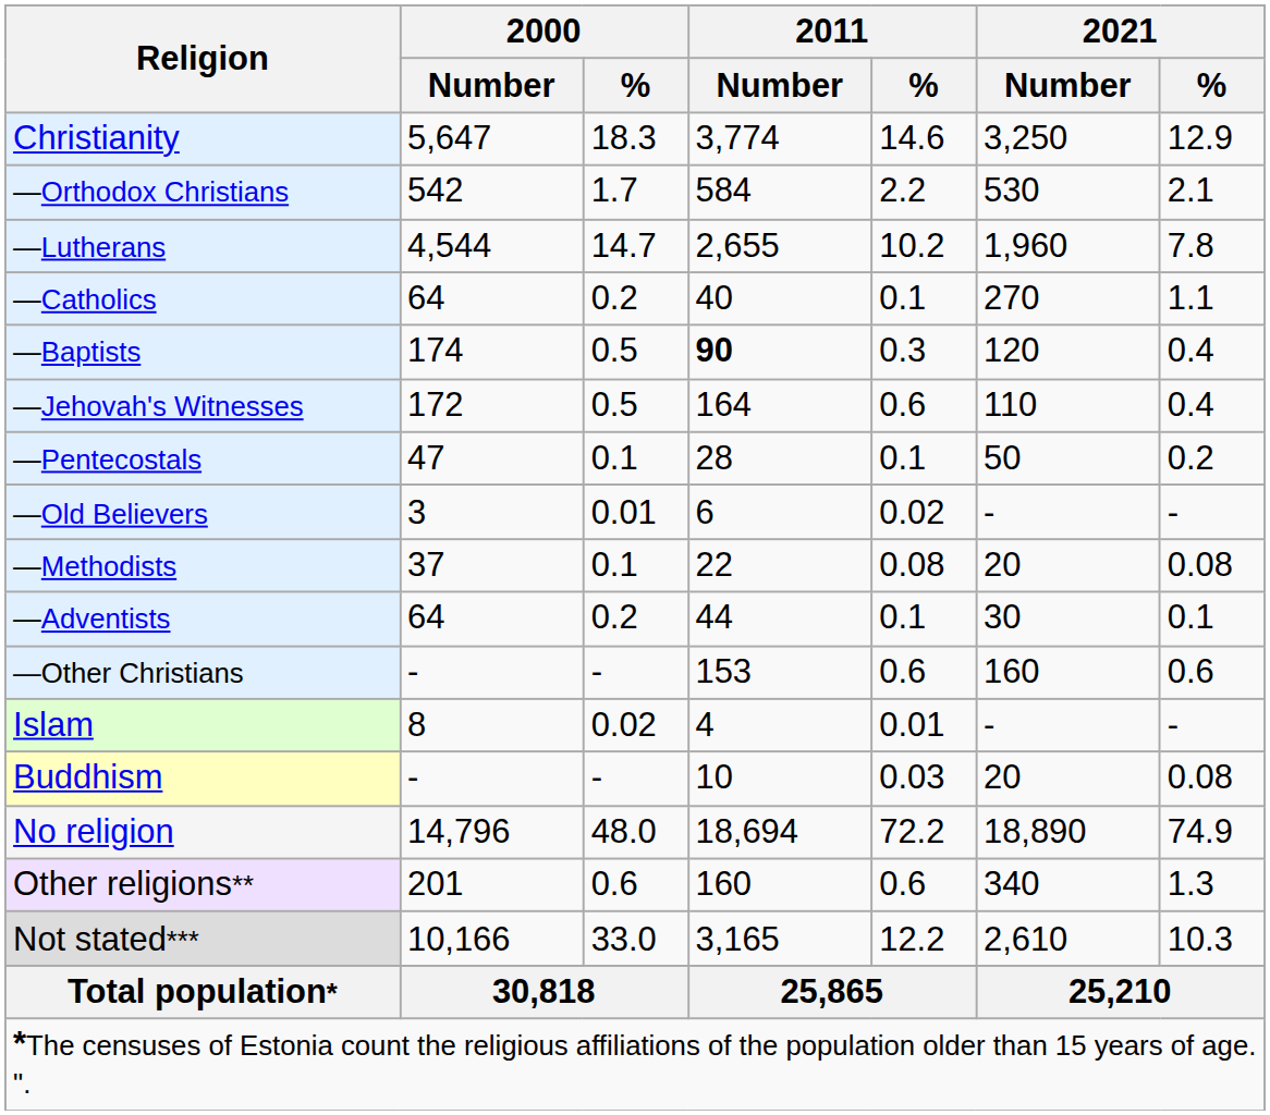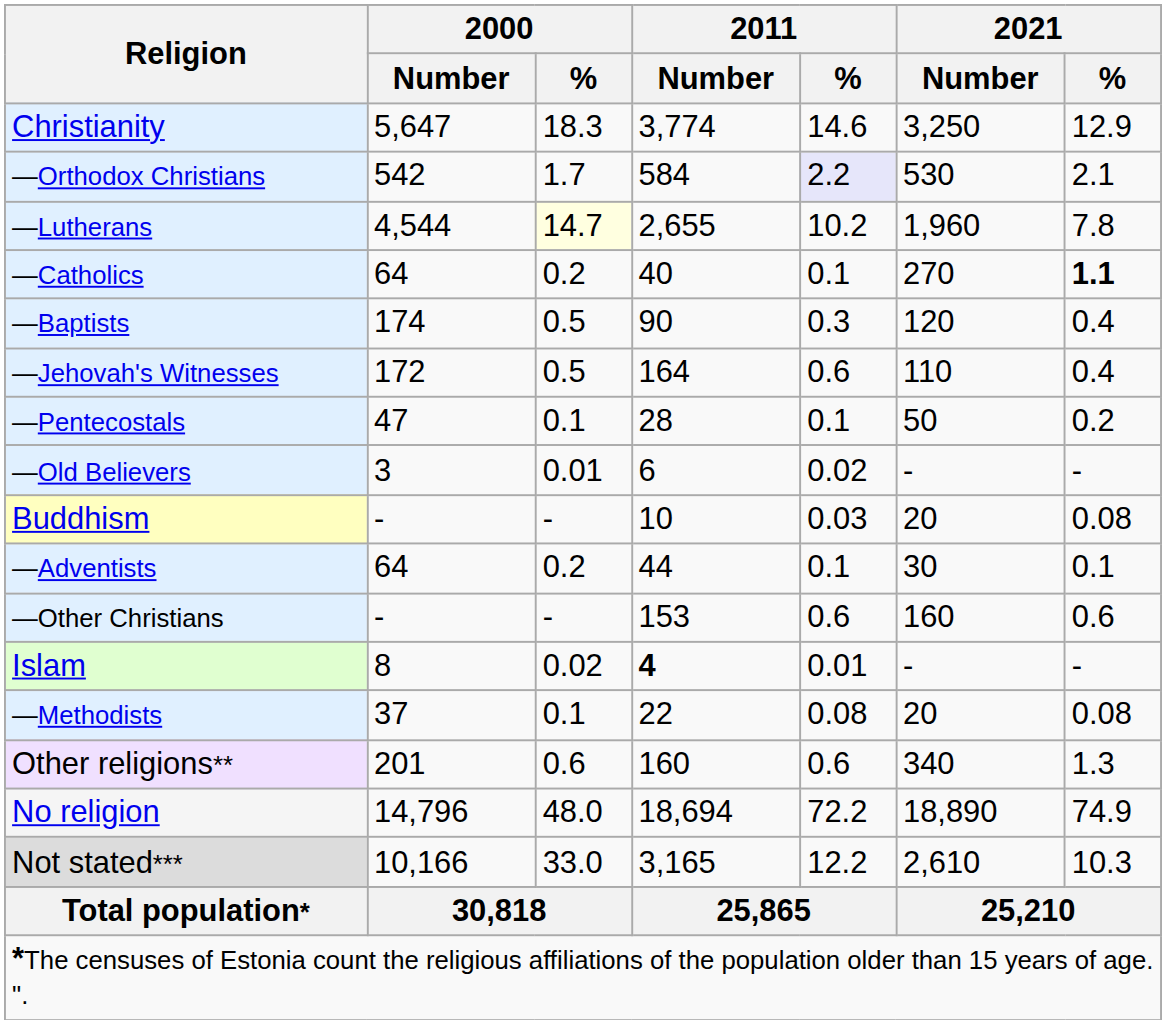 <table class="wikitable">
 <tr>
 <th rowspan="2">Religion</th>
 <th style="text-align:center;" colspan="2">2000</th>
 <th style="text-align:center;" colspan="2">2011</th>
 <th style="text-align:center;" colspan="2">2021</th>
 </tr>
 <tr>
 <th>Number</th>
 <th>%</th>
 <th>Number</th>
 <th>%</th>
 <th>Number</th>
 <th>%</th>
 </tr>
 <tr>
 <td style="background:#E0F0FF;"><a href='#'>Christianity</a></td>
 <td>5,647</td>
 <td>18.3</td>
 <td>3,774</td>
 <td>14.6</td>
 <td>3,250</td>
 <td>12.9</td>
 </tr>
 <tr>
 <td style="background:#E0F0FF;"><small>—<a href='#'>Orthodox Christians</a></small></td>
 <td>542</td>
 <td>1.7</td>
 <td>584</td>
-<td>2.2</td>
+<td style="background: lavender;">2.2</td>
 <td>530</td>
 <td>2.1</td>
 </tr>
 <tr>
 <td style="background:#E0F0FF;"><small>—<a href='#'>Lutherans</a></small></td>
 <td>4,544</td>
-<td>14.7</td>
+<td style="background: lightyellow;">14.7</td>
 <td>2,655</td>
 <td>10.2</td>
 <td>1,960</td>
 <td>7.8</td>
 </tr>
 <tr>
 <td style="background:#E0F0FF;"><small>—<a href='#'>Catholics</a></small></td>
 <td>64</td>
 <td>0.2</td>
 <td>40</td>
 <td>0.1</td>
 <td>270</td>
-<td>1.1</td>
+<td><strong>1.1</strong></td>
 </tr>
 <tr>
 <td style="background:#E0F0FF;"><small>—<a href='#'>Baptists</a></small></td>
 <td>174</td>
 <td>0.5</td>
-<td><strong>90</strong></td>
+<td>90</td>
 <td>0.3</td>
 <td>120</td>
 <td>0.4</td>
 </tr>
 <tr>
 <td style="background:#E0F0FF;"><small>—<a href='#'>Jehovah's Witnesses</a></small></td>
 <td>172</td>
 <td>0.5</td>
 <td>164</td>
 <td>0.6</td>
 <td>110</td>
 <td>0.4</td>
 </tr>
 <tr>
 <td style="background:#E0F0FF;"><small>—<a href='#'>Pentecostals</a></small></td>
 <td>47</td>
 <td>0.1</td>
 <td>28</td>
 <td>0.1</td>
 <td>50</td>
 <td>0.2</td>
 </tr>
 <tr>
 <td style="background:#E0F0FF;"><small>—<a href='#'>Old Believers</a></small></td>
 <td>3</td>
 <td>0.01</td>
 <td>6</td>
 <td>0.02</td>
 <td>-</td>
 <td>-</td>
 </tr>
 <tr>
-<td style="background:#E0F0FF;"><small>—<a href='#'>Methodists</a></small></td>
-<td>37</td>
-<td>0.1</td>
-<td>22</td>
-<td>0.08</td>
+<td style="background:#FFFFC0;"><a href='#'>Buddhism</a></td>
+<td>-</td>
+<td>-</td>
+<td>10</td>
+<td>0.03</td>
 <td>20</td>
 <td>0.08</td>
 </tr>
 <tr>
 <td style="background:#E0F0FF;"><small>—<a href='#'>Adventists</a></small></td>
 <td>64</td>
 <td>0.2</td>
 <td>44</td>
 <td>0.1</td>
 <td>30</td>
 <td>0.1</td>
 </tr>
 <tr>
 <td style="background:#E0F0FF;"><small>—Other Christians</small></td>
 <td>-</td>
 <td>-</td>
 <td>153</td>
 <td>0.6</td>
 <td>160</td>
 <td>0.6</td>
 </tr>
 <tr>
 <td style="background:#E0FFD0;"><a href='#'>Islam</a></td>
 <td>8</td>
 <td>0.02</td>
-<td>4</td>
+<td><strong>4</strong></td>
 <td>0.01</td>
 <td>-</td>
 <td>-</td>
 </tr>
 <tr>
-<td style="background:#FFFFC0;"><a href='#'>Buddhism</a></td>
-<td>-</td>
-<td>-</td>
-<td>10</td>
-<td>0.03</td>
+<td style="background:#E0F0FF;"><small>—<a href='#'>Methodists</a></small></td>
+<td>37</td>
+<td>0.1</td>
+<td>22</td>
+<td>0.08</td>
 <td>20</td>
 <td>0.08</td>
+</tr>
+<tr>
+<td style="background:#F0E0FF;">Other religions<small>**</small></td>
+<td>201</td>
+<td>0.6</td>
+<td>160</td>
+<td>0.6</td>
+<td>340</td>
+<td>1.3</td>
 </tr>
 <tr>
 <td style="background:#F5F5F5;"><a href='#'>No religion</a></td>
 <td>14,796</td>
 <td>48.0</td>
 <td>18,694</td>
 <td>72.2</td>
 <td>18,890</td>
 <td>74.9</td>
-</tr>
-<tr>
-<td style="background:#F0E0FF;">Other religions<small>**</small></td>
-<td>201</td>
-<td>0.6</td>
-<td>160</td>
-<td>0.6</td>
-<td>340</td>
-<td>1.3</td>
 </tr>
 <tr>
 <td style="background:#DCDCDC;">Not stated<small>***</small></td>
 <td>10,166</td>
 <td>33.0</td>
 <td>3,165</td>
 <td>12.2</td>
 <td>2,610</td>
 <td>10.3</td>
 </tr>
 <tr>
 <th>Total population<small>*</small></th>
 <th colspan="2">30,818</th>
 <th colspan="2">25,865</th>
 <th colspan="2">25,210</th>
 </tr>
 <tr>
 <td colspan="7"><strong>*</strong><small>The censuses of Estonia count the religious affiliations of the population older than 15 years of age.</small><br><small>".</small></td>
 </tr>
 </table>
